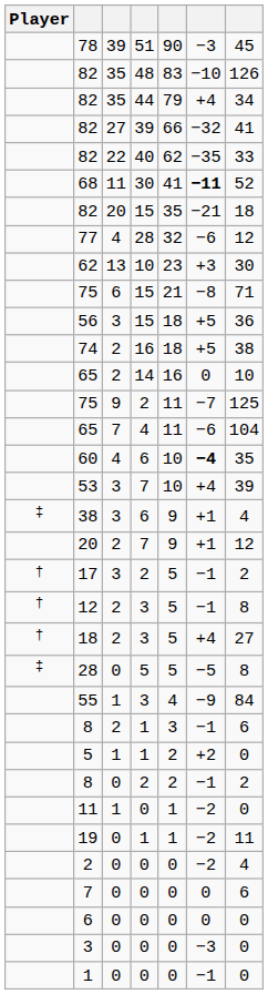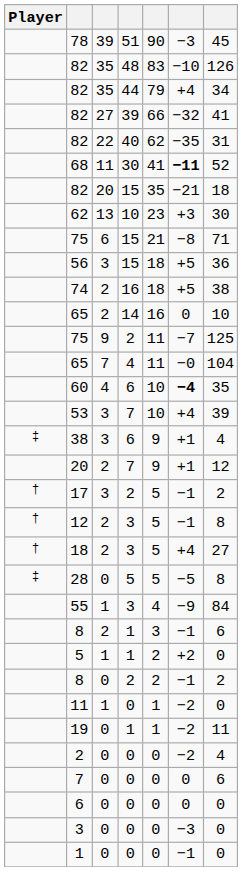 <table class="wikitable sortable" style=text-align:center;">
 <tr>
 <th>Player</th>
 <th></th>
 <th></th>
 <th></th>
 <th></th>
 <th data-sort-type="number"></th>
 <th></th>
 </tr>
 <tr>
 <td></td>
 <td>78</td>
 <td>39</td>
 <td>51</td>
 <td>90</td>
 <td>−3</td>
 <td>45</td>
 </tr>
 <tr>
 <td></td>
 <td>82</td>
 <td>35</td>
 <td>48</td>
 <td>83</td>
 <td>−10</td>
 <td>126</td>
 </tr>
 <tr>
 <td></td>
 <td>82</td>
 <td>35</td>
 <td>44</td>
 <td>79</td>
 <td>+4</td>
 <td>34</td>
 </tr>
 <tr>
 <td></td>
 <td>82</td>
 <td>27</td>
 <td>39</td>
 <td>66</td>
 <td>−32</td>
 <td>41</td>
 </tr>
 <tr>
 <td></td>
 <td>82</td>
 <td>22</td>
 <td>40</td>
 <td>62</td>
 <td>−35</td>
-<td>33</td>
+<td>31</td>
 </tr>
 <tr>
 <td></td>
 <td>68</td>
 <td>11</td>
 <td>30</td>
 <td>41</td>
 <td><strong>−11</strong></td>
 <td>52</td>
 </tr>
 <tr>
 <td></td>
 <td>82</td>
 <td>20</td>
 <td>15</td>
 <td>35</td>
 <td>−21</td>
 <td>18</td>
-</tr>
-<tr>
-<td></td>
-<td>77</td>
-<td>4</td>
-<td>28</td>
-<td>32</td>
-<td>−6</td>
-<td>12</td>
 </tr>
 <tr>
 <td></td>
 <td>62</td>
 <td>13</td>
 <td>10</td>
 <td>23</td>
 <td>+3</td>
 <td>30</td>
 </tr>
 <tr>
 <td></td>
 <td>75</td>
 <td>6</td>
 <td>15</td>
 <td>21</td>
 <td>−8</td>
 <td>71</td>
 </tr>
 <tr>
 <td></td>
 <td>56</td>
 <td>3</td>
 <td>15</td>
 <td>18</td>
 <td>+5</td>
 <td>36</td>
 </tr>
 <tr>
 <td></td>
 <td>74</td>
 <td>2</td>
 <td>16</td>
 <td>18</td>
 <td>+5</td>
 <td>38</td>
 </tr>
 <tr>
 <td></td>
 <td>65</td>
 <td>2</td>
 <td>14</td>
 <td>16</td>
 <td>0</td>
 <td>10</td>
 </tr>
 <tr>
 <td></td>
 <td>75</td>
 <td>9</td>
 <td>2</td>
 <td>11</td>
 <td>−7</td>
 <td>125</td>
 </tr>
 <tr>
 <td></td>
 <td>65</td>
 <td>7</td>
 <td>4</td>
 <td>11</td>
-<td>−6</td>
+<td>−0</td>
 <td>104</td>
 </tr>
 <tr>
 <td></td>
 <td>60</td>
 <td>4</td>
 <td>6</td>
 <td>10</td>
 <td><strong>−4</strong></td>
 <td>35</td>
 </tr>
 <tr>
 <td></td>
 <td>53</td>
 <td>3</td>
 <td>7</td>
 <td>10</td>
 <td>+4</td>
 <td>39</td>
 </tr>
 <tr>
 <td><sup>‡</sup></td>
 <td>38</td>
 <td>3</td>
 <td>6</td>
 <td>9</td>
 <td>+1</td>
 <td>4</td>
 </tr>
 <tr>
 <td></td>
 <td>20</td>
 <td>2</td>
 <td>7</td>
 <td>9</td>
 <td>+1</td>
 <td>12</td>
 </tr>
 <tr>
 <td><sup>†</sup></td>
 <td>17</td>
 <td>3</td>
 <td>2</td>
 <td>5</td>
 <td>−1</td>
 <td>2</td>
 </tr>
 <tr>
 <td><sup>†</sup></td>
 <td>12</td>
 <td>2</td>
 <td>3</td>
 <td>5</td>
 <td>−1</td>
 <td>8</td>
 </tr>
 <tr>
 <td><sup>†</sup></td>
 <td>18</td>
 <td>2</td>
 <td>3</td>
 <td>5</td>
 <td>+4</td>
 <td>27</td>
 </tr>
 <tr>
 <td><sup>‡</sup></td>
 <td>28</td>
 <td>0</td>
 <td>5</td>
 <td>5</td>
 <td>−5</td>
 <td>8</td>
 </tr>
 <tr>
 <td></td>
 <td>55</td>
 <td>1</td>
 <td>3</td>
 <td>4</td>
 <td>−9</td>
 <td>84</td>
 </tr>
 <tr>
 <td></td>
 <td>8</td>
 <td>2</td>
 <td>1</td>
 <td>3</td>
 <td>−1</td>
 <td>6</td>
 </tr>
 <tr>
 <td></td>
 <td>5</td>
 <td>1</td>
 <td>1</td>
 <td>2</td>
 <td>+2</td>
 <td>0</td>
 </tr>
 <tr>
 <td></td>
 <td>8</td>
 <td>0</td>
 <td>2</td>
 <td>2</td>
 <td>−1</td>
 <td>2</td>
 </tr>
 <tr>
 <td></td>
 <td>11</td>
 <td>1</td>
 <td>0</td>
 <td>1</td>
 <td>−2</td>
 <td>0</td>
 </tr>
 <tr>
 <td></td>
 <td>19</td>
 <td>0</td>
 <td>1</td>
 <td>1</td>
 <td>−2</td>
 <td>11</td>
 </tr>
 <tr>
 <td></td>
 <td>2</td>
 <td>0</td>
 <td>0</td>
 <td>0</td>
 <td>−2</td>
 <td>4</td>
 </tr>
 <tr>
 <td></td>
 <td>7</td>
 <td>0</td>
 <td>0</td>
 <td>0</td>
 <td>0</td>
 <td>6</td>
 </tr>
 <tr>
 <td></td>
 <td>6</td>
 <td>0</td>
 <td>0</td>
 <td>0</td>
 <td>0</td>
 <td>0</td>
 </tr>
 <tr>
 <td></td>
 <td>3</td>
 <td>0</td>
 <td>0</td>
 <td>0</td>
 <td>−3</td>
 <td>0</td>
 </tr>
 <tr>
 <td></td>
 <td>1</td>
 <td>0</td>
 <td>0</td>
 <td>0</td>
 <td>−1</td>
 <td>0</td>
 </tr>
 </table>
